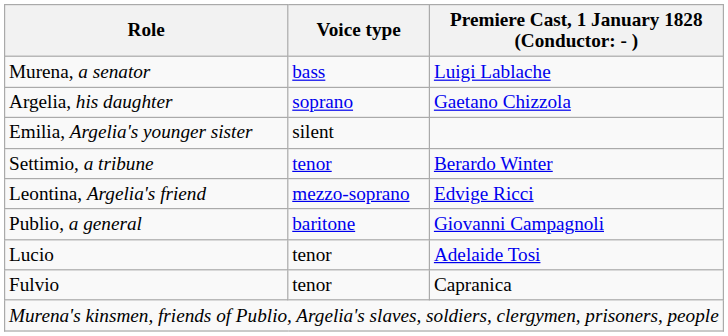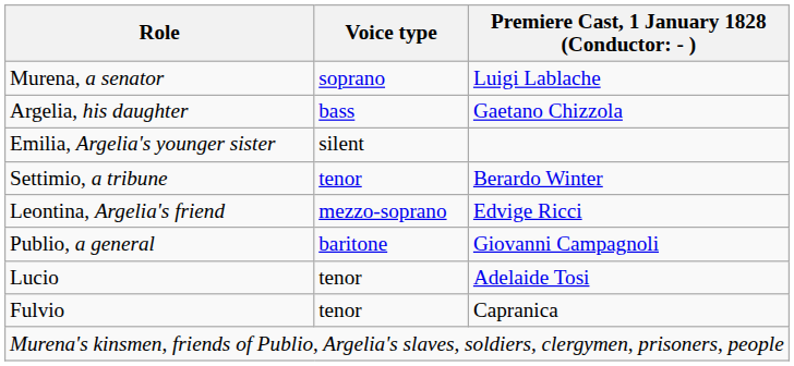 <table class="wikitable">
 <tr>
 <th>Role</th>
 <th>Voice type</th>
 <th>Premiere Cast, 1 January 1828<br>(Conductor: - )</th>
 </tr>
 <tr>
 <td>Murena, <em>a senator</em></td>
-<td><a href='#'>bass</a></td>
+<td><a href='#'>soprano</a></td>
 <td><a href='#'>Luigi Lablache</a></td>
 </tr>
 <tr>
 <td>Argelia, <em>his daughter</em></td>
-<td><a href='#'>soprano</a></td>
+<td><a href='#'>bass</a></td>
 <td><a href='#'>Gaetano Chizzola</a></td>
 </tr>
 <tr>
 <td>Emilia, <em>Argelia's younger sister</em></td>
 <td>silent</td>
 <td></td>
 </tr>
 <tr>
 <td>Settimio, <em>a tribune</em></td>
 <td><a href='#'>tenor</a></td>
 <td><a href='#'>Berardo Winter</a></td>
 </tr>
 <tr>
 <td>Leontina, <em>Argelia's friend</em></td>
 <td><a href='#'>mezzo-soprano</a></td>
 <td><a href='#'>Edvige Ricci</a></td>
 </tr>
 <tr>
 <td>Publio, <em>a general</em></td>
 <td><a href='#'>baritone</a></td>
 <td><a href='#'>Giovanni Campagnoli</a></td>
 </tr>
 <tr>
 <td>Lucio</td>
 <td>tenor</td>
 <td><a href='#'>Adelaide Tosi</a></td>
 </tr>
 <tr>
 <td>Fulvio</td>
 <td>tenor</td>
 <td>Capranica</td>
 </tr>
 <tr>
 <td colspan="3"><em>Murena's kinsmen, friends of Publio, Argelia's slaves, soldiers, clergymen, prisoners, people</em></td>
 </tr>
 </table>
